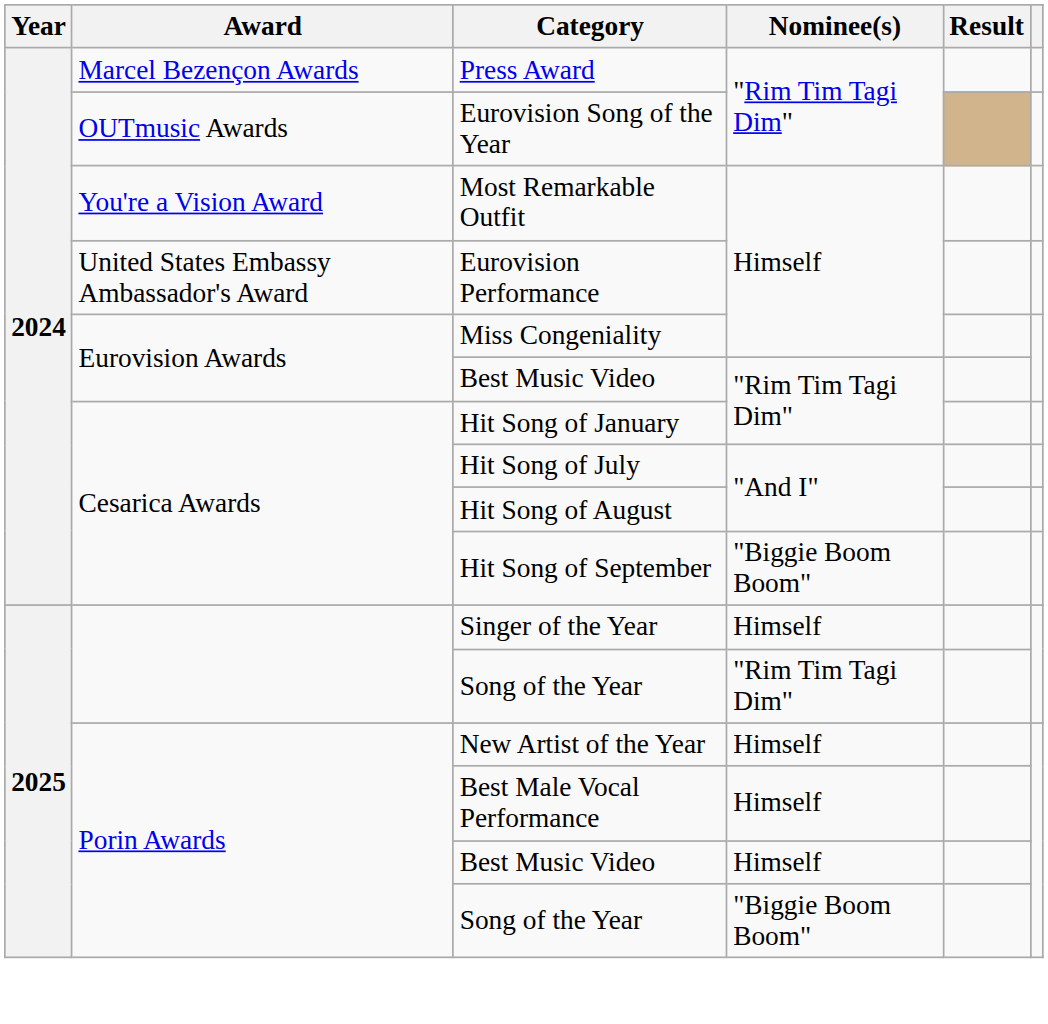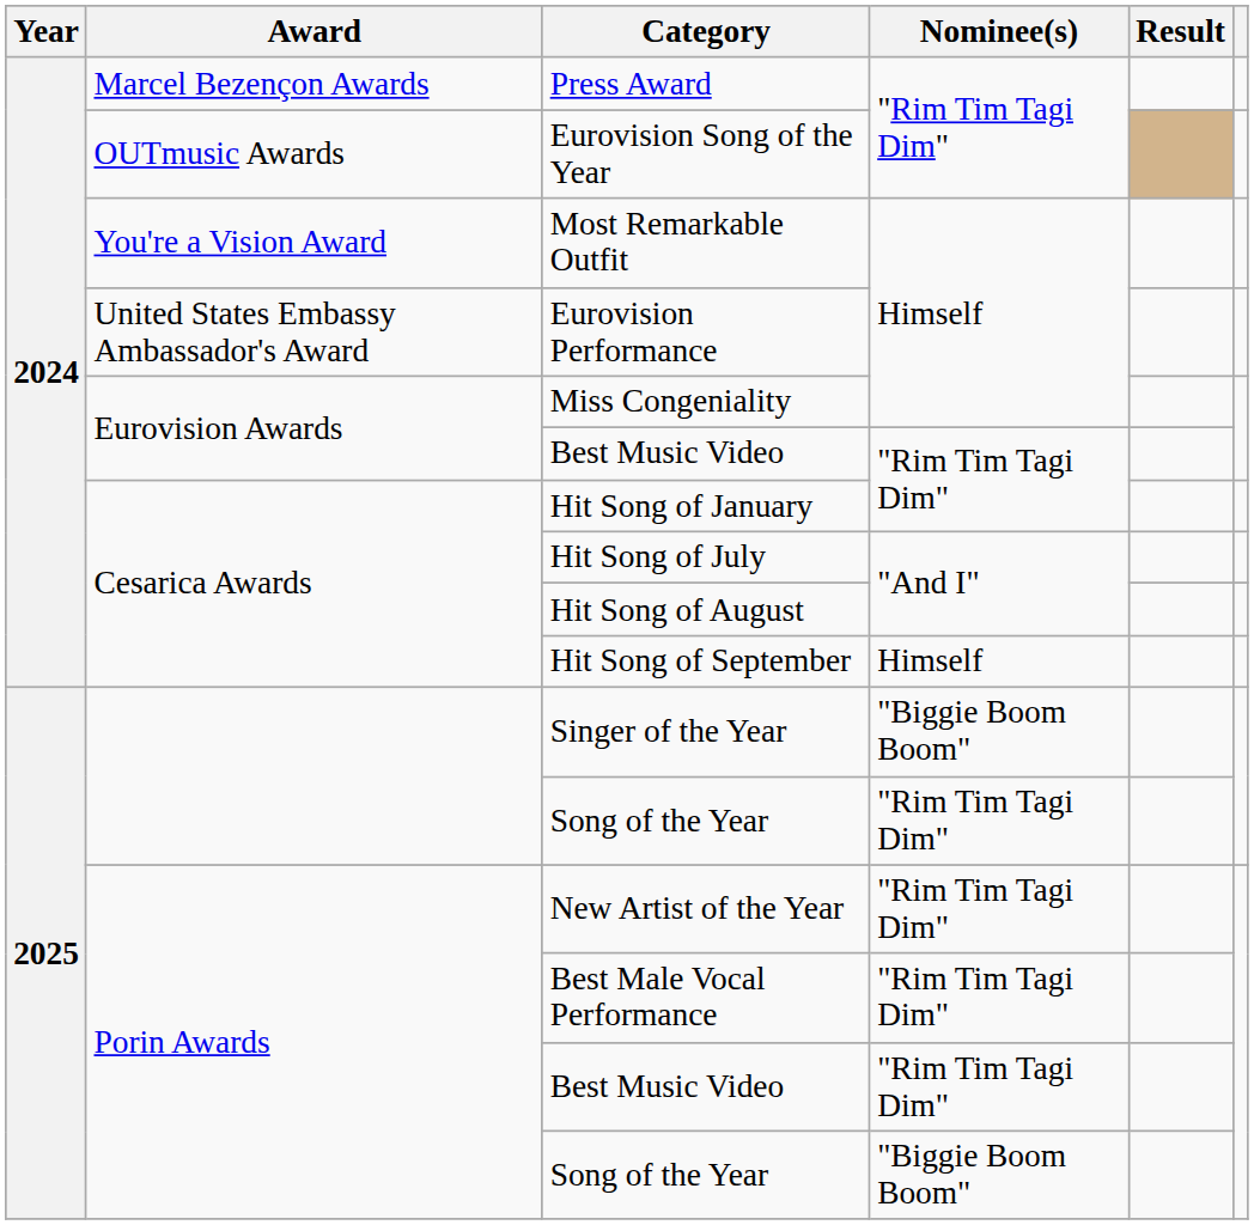 <table class="wikitable sortable plainrowheaders">
 <tr>
 <th scope="col">Year</th>
 <th scope="col">Award</th>
 <th scope="col">Category</th>
 <th scope="col">Nominee(s)</th>
 <th scope="col">Result</th>
 <th scope="col"></th>
 </tr>
 <tr>
 <th rowspan="10">2024</th>
 <td><a href='#'>Marcel Bezençon Awards</a></td>
 <td><a href='#'>Press Award</a></td>
 <td rowspan="2">"<a href='#'>Rim Tim Tagi Dim</a>"</td>
 <td></td>
 <td></td>
 </tr>
 <tr>
 <td><a href='#'>OUTmusic</a> Awards</td>
 <td>Eurovision Song of the Year</td>
 <td style="background-color:tan"></td>
 <td></td>
 </tr>
 <tr>
 <td><a href='#'>You're a Vision Award</a></td>
 <td>Most Remarkable Outfit</td>
 <td rowspan="3">Himself</td>
 <td></td>
 <td></td>
 </tr>
 <tr>
 <td>United States Embassy Ambassador's Award</td>
 <td>Eurovision Performance</td>
 <td></td>
 <td></td>
 </tr>
 <tr>
 <td rowspan="2">Eurovision Awards</td>
 <td>Miss Congeniality</td>
 <td></td>
 <td rowspan="2"></td>
 </tr>
 <tr>
 <td>Best Music Video</td>
 <td rowspan="2">"Rim Tim Tagi Dim"</td>
 <td></td>
 </tr>
 <tr>
 <td rowspan="4">Cesarica Awards</td>
 <td>Hit Song of January</td>
 <td></td>
 <td></td>
 </tr>
 <tr>
 <td>Hit Song of July</td>
 <td rowspan="2">"And I"</td>
 <td></td>
 <td></td>
 </tr>
 <tr>
 <td>Hit Song of August</td>
 <td></td>
 <td></td>
 </tr>
 <tr>
 <td>Hit Song of September</td>
-<td>"Biggie Boom Boom"</td>
+<td>Himself</td>
 <td></td>
 <td></td>
 </tr>
 <tr>
 <th rowspan="6">2025</th>
 <td rowspan="2"></td>
 <td>Singer of the Year</td>
-<td>Himself</td>
+<td>"Biggie Boom Boom"</td>
 <td></td>
 <td rowspan="2"></td>
 </tr>
 <tr>
 <td>Song of the Year</td>
 <td>"Rim Tim Tagi Dim"</td>
 <td></td>
 </tr>
 <tr>
 <td rowspan="4"><a href='#'>Porin Awards</a></td>
 <td>New Artist of the Year</td>
-<td>Himself</td>
+<td>"Rim Tim Tagi Dim"</td>
 <td></td>
 <td rowspan="4"></td>
 </tr>
 <tr>
 <td>Best Male Vocal Performance</td>
-<td>Himself</td>
+<td>"Rim Tim Tagi Dim"</td>
 <td></td>
 </tr>
 <tr>
 <td>Best Music Video</td>
-<td>Himself</td>
+<td>"Rim Tim Tagi Dim"</td>
 <td></td>
 </tr>
 <tr>
 <td>Song of the Year</td>
 <td>"Biggie Boom Boom"</td>
 <td></td>
 </tr>
 </table>
